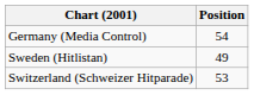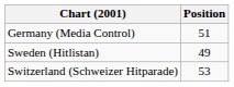 <table class="wikitable sortable plainrowheaders">
 <tr>
 <th scope="col">Chart (2001)</th>
 <th scope="col">Position</th>
 </tr>
 <tr>
 <td>Germany (Media Control)</td>
-<td align="center">54</td>
+<td align="center">51</td>
 </tr>
 <tr>
 <td>Sweden (Hitlistan)</td>
 <td align="center">49</td>
 </tr>
 <tr>
 <td>Switzerland (Schweizer Hitparade)</td>
 <td align="center">53</td>
 </tr>
 </table>
